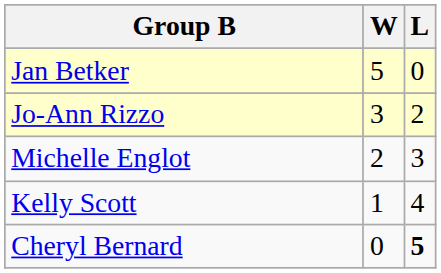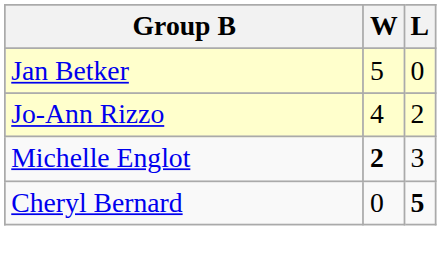 <table class="wikitable">
 <tr>
 <th width=200>Group B</th>
 <th>W</th>
 <th>L</th>
 </tr>
 <tr bgcolor=#ffffcc>
 <td> <a href='#'>Jan Betker</a></td>
 <td>5</td>
 <td>0</td>
 </tr>
 <tr bgcolor=#ffffcc>
 <td> <a href='#'>Jo-Ann Rizzo</a></td>
-<td>3</td>
+<td>4</td>
 <td>2</td>
 </tr>
 <tr>
 <td> <a href='#'>Michelle Englot</a></td>
-<td>2</td>
+<td><strong>2</strong></td>
 <td>3</td>
-</tr>
-<tr>
-<td> <a href='#'>Kelly Scott</a></td>
-<td>1</td>
-<td>4</td>
 </tr>
 <tr>
 <td> <a href='#'>Cheryl Bernard</a></td>
 <td>0</td>
 <td><strong>5</strong></td>
 </tr>
 </table>
